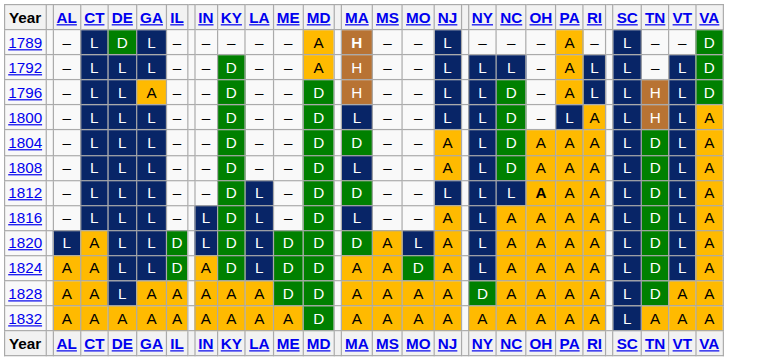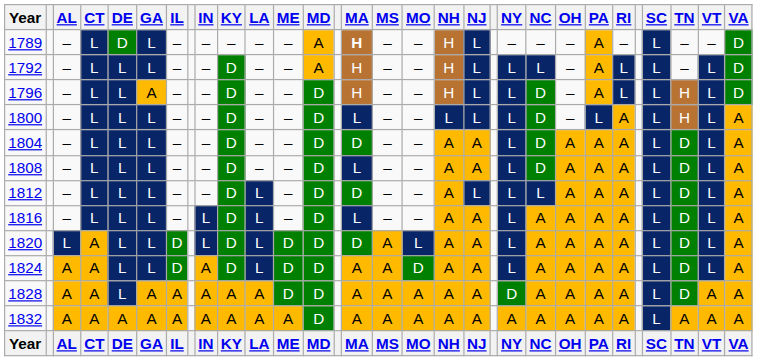 <table class=wikitable style="text-align:center; font-size:80%;">
 <tr>
 <th>Year</th>
 <th></th>
 <th><a href='#'>AL</a></th>
 <th><a href='#'>CT</a></th>
 <th><a href='#'>DE</a></th>
 <th><a href='#'>GA</a></th>
 <th><a href='#'>IL</a></th>
 <th></th>
 <th><a href='#'>IN</a></th>
 <th><a href='#'>KY</a></th>
 <th><a href='#'>LA</a></th>
 <th><a href='#'>ME</a></th>
 <th><a href='#'>MD</a></th>
 <th></th>
 <th><a href='#'>MA</a></th>
 <th><a href='#'>MS</a></th>
 <th><a href='#'>MO</a></th>
+<th><a href='#'>NH</a></th>
 <th><a href='#'>NJ</a></th>
 <th></th>
 <th><a href='#'>NY</a></th>
 <th><a href='#'>NC</a></th>
 <th><a href='#'>OH</a></th>
 <th><a href='#'>PA</a></th>
 <th><a href='#'>RI</a></th>
 <th></th>
 <th><a href='#'>SC</a></th>
 <th><a href='#'>TN</a></th>
 <th><a href='#'>VT</a></th>
 <th><a href='#'>VA</a></th>
 </tr>
 <tr>
 <td><a href='#'>1789</a></td>
 <td></td>
 <td>–</td>
 <td style="background:#082567; color:white">L</td>
 <td style="background:green; color:white">D</td>
 <td style="background:#082567; color:white">L</td>
 <td>–</td>
 <td></td>
 <td>–</td>
 <td>–</td>
 <td>–</td>
 <td>–</td>
 <td style="background:#FFBA00">A</td>
 <td></td>
 <td style="background:#B87333; color:white"><strong>H</strong></td>
 <td>–</td>
 <td>–</td>
+<td style="background:#B87333; color:white">H</td>
 <td style="background:#082567; color:white">L</td>
 <td></td>
 <td>–</td>
 <td>–</td>
 <td>–</td>
 <td style="background:#FFBA00">A</td>
 <td>–</td>
 <td></td>
 <td style="background:#082567; color:white">L</td>
 <td>–</td>
 <td>–</td>
 <td style="background:green; color:white">D</td>
 </tr>
 <tr>
 <td><a href='#'>1792</a></td>
 <td></td>
 <td>–</td>
 <td style="background:#082567; color:white">L</td>
 <td style="background:#082567; color:white">L</td>
 <td style="background:#082567; color:white">L</td>
 <td>–</td>
 <td></td>
 <td>–</td>
 <td style="background:green; color:white">D</td>
 <td>–</td>
 <td>–</td>
 <td style="background:#FFBA00">A</td>
 <td></td>
 <td style="background:#B87333; color:white">H</td>
 <td>–</td>
 <td>–</td>
+<td style="background:#B87333; color:white">H</td>
 <td style="background:#082567; color:white">L</td>
 <td></td>
 <td style="background:#082567; color:white">L</td>
 <td style="background:#082567; color:white">L</td>
 <td>–</td>
 <td style="background:#FFBA00">A</td>
 <td style="background:#082567; color:white">L</td>
 <td></td>
 <td style="background:#082567; color:white">L</td>
 <td>–</td>
 <td style="background:#082567; color:white">L</td>
 <td style="background:green; color:white">D</td>
 </tr>
 <tr>
 <td><a href='#'>1796</a></td>
 <td></td>
 <td>–</td>
 <td style="background:#082567; color:white">L</td>
 <td style="background:#082567; color:white">L</td>
 <td style="background:#FFBA00">A</td>
 <td>–</td>
 <td></td>
 <td>–</td>
 <td style="background:green; color:white">D</td>
 <td>–</td>
 <td>–</td>
 <td style="background:green; color:white">D</td>
 <td></td>
 <td style="background:#B87333; color:white">H</td>
 <td>–</td>
 <td>–</td>
+<td style="background:#B87333; color:white">H</td>
 <td style="background:#082567; color:white">L</td>
 <td></td>
 <td style="background:#082567; color:white">L</td>
 <td style="background:green; color:white">D</td>
 <td>–</td>
 <td style="background:#FFBA00">A</td>
 <td style="background:#082567; color:white">L</td>
 <td></td>
 <td style="background:#082567; color:white">L</td>
 <td style="background:#B87333; color:white">H</td>
 <td style="background:#082567; color:white">L</td>
 <td style="background:green; color:white">D</td>
 </tr>
 <tr>
 <td><a href='#'>1800</a></td>
 <td></td>
 <td>–</td>
 <td style="background:#082567; color:white">L</td>
 <td style="background:#082567; color:white">L</td>
 <td style="background:#082567; color:white">L</td>
 <td>–</td>
 <td></td>
 <td>–</td>
 <td style="background:green; color:white">D</td>
 <td>–</td>
 <td>–</td>
 <td style="background:green; color:white">D</td>
 <td></td>
 <td style="background:#082567; color:white">L</td>
 <td>–</td>
 <td>–</td>
 <td style="background:#082567; color:white">L</td>
+<td style="background:#082567; color:white">L</td>
 <td></td>
 <td style="background:#082567; color:white">L</td>
 <td style="background:green; color:white">D</td>
 <td>–</td>
 <td style="background:#082567; color:white">L</td>
 <td style="background:#FFBA00">A</td>
 <td></td>
 <td style="background:#082567; color:white">L</td>
 <td style="background:#B87333; color:white">H</td>
 <td style="background:#082567; color:white">L</td>
 <td style="background:#FFBA00">A</td>
 </tr>
 <tr>
 <td><a href='#'>1804</a></td>
 <td></td>
 <td>–</td>
 <td style="background:#082567; color:white">L</td>
 <td style="background:#082567; color:white">L</td>
 <td style="background:#082567; color:white">L</td>
 <td>–</td>
 <td></td>
 <td>–</td>
 <td style="background:green; color:white">D</td>
 <td>–</td>
 <td>–</td>
 <td style="background:green; color:white">D</td>
 <td></td>
 <td style="background:green; color:white">D</td>
 <td>–</td>
 <td>–</td>
+<td style="background:#FFBA00">A</td>
 <td style="background:#FFBA00">A</td>
 <td></td>
 <td style="background:#082567; color:white">L</td>
 <td style="background:green; color:white">D</td>
 <td style="background:#FFBA00">A</td>
 <td style="background:#FFBA00">A</td>
 <td style="background:#FFBA00">A</td>
 <td></td>
 <td style="background:#082567; color:white">L</td>
 <td style="background:green; color:white">D</td>
 <td style="background:#082567; color:white">L</td>
 <td style="background:#FFBA00">A</td>
 </tr>
 <tr>
 <td><a href='#'>1808</a></td>
 <td></td>
 <td>–</td>
 <td style="background:#082567; color:white">L</td>
 <td style="background:#082567; color:white">L</td>
 <td style="background:#082567; color:white">L</td>
 <td>–</td>
 <td></td>
 <td>–</td>
 <td style="background:green; color:white">D</td>
 <td>–</td>
 <td>–</td>
 <td style="background:green; color:white">D</td>
 <td></td>
 <td style="background:#082567; color:white">L</td>
 <td>–</td>
 <td>–</td>
 <td style="background:#FFBA00">A</td>
+<td style="background:#FFBA00">A</td>
 <td></td>
 <td style="background:#082567; color:white">L</td>
 <td style="background:green; color:white">D</td>
 <td style="background:#FFBA00">A</td>
 <td style="background:#FFBA00">A</td>
 <td style="background:#FFBA00">A</td>
 <td></td>
 <td style="background:#082567; color:white">L</td>
 <td style="background:green; color:white">D</td>
 <td style="background:#082567; color:white">L</td>
 <td style="background:#FFBA00">A</td>
 </tr>
 <tr>
 <td><a href='#'>1812</a></td>
 <td></td>
 <td>–</td>
 <td style="background:#082567; color:white">L</td>
 <td style="background:#082567; color:white">L</td>
 <td style="background:#082567; color:white">L</td>
 <td>–</td>
 <td></td>
 <td>–</td>
 <td style="background:green; color:white">D</td>
 <td style="background:#082567; color:white">L</td>
 <td>–</td>
 <td style="background:green; color:white">D</td>
 <td></td>
 <td style="background:green; color:white">D</td>
 <td>–</td>
 <td>–</td>
+<td style="background:#FFBA00">A</td>
 <td style="background:#082567; color:white">L</td>
 <td></td>
 <td style="background:#082567; color:white">L</td>
 <td style="background:#082567; color:white">L</td>
-<td style="background:#FFBA00"><strong>A</strong></td>
+<td style="background:#FFBA00">A</td>
 <td style="background:#FFBA00">A</td>
 <td style="background:#FFBA00">A</td>
 <td></td>
 <td style="background:#082567; color:white">L</td>
 <td style="background:green; color:white">D</td>
 <td style="background:#082567; color:white">L</td>
 <td style="background:#FFBA00">A</td>
 </tr>
 <tr>
 <td><a href='#'>1816</a></td>
 <td></td>
 <td>–</td>
 <td style="background:#082567; color:white">L</td>
 <td style="background:#082567; color:white">L</td>
 <td style="background:#082567; color:white">L</td>
 <td>–</td>
 <td></td>
 <td style="background:#082567; color:white">L</td>
 <td style="background:green; color:white">D</td>
 <td style="background:#082567; color:white">L</td>
 <td>–</td>
 <td style="background:green; color:white">D</td>
 <td></td>
 <td style="background:#082567; color:white">L</td>
 <td>–</td>
 <td>–</td>
+<td style="background:#FFBA00">A</td>
 <td style="background:#FFBA00">A</td>
 <td></td>
 <td style="background:#082567; color:white">L</td>
 <td style="background:#FFBA00">A</td>
 <td style="background:#FFBA00">A</td>
 <td style="background:#FFBA00">A</td>
 <td style="background:#FFBA00">A</td>
 <td></td>
 <td style="background:#082567; color:white">L</td>
 <td style="background:green; color:white">D</td>
 <td style="background:#082567; color:white">L</td>
 <td style="background:#FFBA00">A</td>
 </tr>
 <tr>
 <td><a href='#'>1820</a></td>
 <td></td>
 <td style="background:#082567; color:white">L</td>
 <td style="background:#FFBA00">A</td>
 <td style="background:#082567; color:white">L</td>
 <td style="background:#082567; color:white">L</td>
 <td style="background:green; color:white">D</td>
 <td></td>
 <td style="background:#082567; color:white">L</td>
 <td style="background:green; color:white">D</td>
 <td style="background:#082567; color:white">L</td>
 <td style="background:green; color:white">D</td>
 <td style="background:green; color:white">D</td>
 <td></td>
 <td style="background:green; color:white">D</td>
 <td style="background:#FFBA00">A</td>
 <td style="background:#082567; color:white">L</td>
 <td style="background:#FFBA00">A</td>
+<td style="background:#FFBA00">A</td>
 <td></td>
 <td style="background:#082567; color:white">L</td>
 <td style="background:#FFBA00">A</td>
 <td style="background:#FFBA00">A</td>
 <td style="background:#FFBA00">A</td>
 <td style="background:#FFBA00">A</td>
 <td></td>
 <td style="background:#082567; color:white">L</td>
 <td style="background:green; color:white">D</td>
 <td style="background:#082567; color:white">L</td>
 <td style="background:#FFBA00">A</td>
 </tr>
 <tr>
 <td><a href='#'>1824</a></td>
 <td></td>
 <td style="background:#FFBA00">A</td>
 <td style="background:#FFBA00">A</td>
 <td style="background:#082567; color:white">L</td>
 <td style="background:#082567; color:white">L</td>
 <td style="background:green; color:white">D</td>
 <td></td>
 <td style="background:#FFBA00">A</td>
 <td style="background:green; color:white">D</td>
 <td style="background:#082567; color:white">L</td>
 <td style="background:green; color:white">D</td>
 <td style="background:green; color:white">D</td>
 <td></td>
 <td style="background:#FFBA00">A</td>
 <td style="background:#FFBA00">A</td>
 <td style="background:green; color:white">D</td>
 <td style="background:#FFBA00">A</td>
+<td style="background:#FFBA00">A</td>
 <td></td>
 <td style="background:#082567; color:white">L</td>
 <td style="background:#FFBA00">A</td>
 <td style="background:#FFBA00">A</td>
 <td style="background:#FFBA00">A</td>
 <td style="background:#FFBA00">A</td>
 <td></td>
 <td style="background:#082567; color:white">L</td>
 <td style="background:green; color:white">D</td>
 <td style="background:#082567; color:white">L</td>
 <td style="background:#FFBA00">A</td>
 </tr>
 <tr>
 <td><a href='#'>1828</a></td>
 <td></td>
 <td style="background:#FFBA00">A</td>
 <td style="background:#FFBA00">A</td>
 <td style="background:#082567; color:white">L</td>
 <td style="background:#FFBA00">A</td>
 <td style="background:#FFBA00">A</td>
 <td></td>
 <td style="background:#FFBA00">A</td>
 <td style="background:#FFBA00">A</td>
 <td style="background:#FFBA00">A</td>
 <td style="background:green; color:white">D</td>
 <td style="background:green; color:white">D</td>
 <td></td>
+<td style="background:#FFBA00">A</td>
 <td style="background:#FFBA00">A</td>
 <td style="background:#FFBA00">A</td>
 <td style="background:#FFBA00">A</td>
 <td style="background:#FFBA00">A</td>
 <td></td>
 <td style="background:green; color:white">D</td>
 <td style="background:#FFBA00">A</td>
 <td style="background:#FFBA00">A</td>
 <td style="background:#FFBA00">A</td>
 <td style="background:#FFBA00">A</td>
 <td></td>
 <td style="background:#082567; color:white">L</td>
 <td style="background:green; color:white">D</td>
 <td style="background:#FFBA00">A</td>
 <td style="background:#FFBA00">A</td>
 </tr>
 <tr>
 <td><a href='#'>1832</a></td>
 <td></td>
 <td style="background:#FFBA00">A</td>
 <td style="background:#FFBA00">A</td>
 <td style="background:#FFBA00">A</td>
 <td style="background:#FFBA00">A</td>
 <td style="background:#FFBA00">A</td>
 <td></td>
 <td style="background:#FFBA00">A</td>
 <td style="background:#FFBA00">A</td>
 <td style="background:#FFBA00">A</td>
 <td style="background:#FFBA00">A</td>
 <td style="background:green; color:white">D</td>
 <td></td>
 <td style="background:#FFBA00">A</td>
 <td style="background:#FFBA00">A</td>
 <td style="background:#FFBA00">A</td>
 <td style="background:#FFBA00">A</td>
+<td style="background:#FFBA00">A</td>
 <td></td>
 <td style="background:#FFBA00">A</td>
 <td style="background:#FFBA00">A</td>
 <td style="background:#FFBA00">A</td>
 <td style="background:#FFBA00">A</td>
 <td style="background:#FFBA00">A</td>
 <td></td>
 <td style="background:#082567; color:white">L</td>
 <td style="background:#FFBA00">A</td>
 <td style="background:#FFBA00">A</td>
 <td style="background:#FFBA00">A</td>
 </tr>
 <tr>
 <th>Year</th>
 <th></th>
 <th><a href='#'>AL</a></th>
 <th><a href='#'>CT</a></th>
 <th><a href='#'>DE</a></th>
 <th><a href='#'>GA</a></th>
 <th><a href='#'>IL</a></th>
 <th></th>
 <th><a href='#'>IN</a></th>
 <th><a href='#'>KY</a></th>
 <th><a href='#'>LA</a></th>
 <th><a href='#'>ME</a></th>
 <th><a href='#'>MD</a></th>
 <th></th>
 <th><a href='#'>MA</a></th>
 <th><a href='#'>MS</a></th>
 <th><a href='#'>MO</a></th>
+<th><a href='#'>NH</a></th>
 <th><a href='#'>NJ</a></th>
 <th></th>
 <th><a href='#'>NY</a></th>
 <th><a href='#'>NC</a></th>
 <th><a href='#'>OH</a></th>
 <th><a href='#'>PA</a></th>
 <th><a href='#'>RI</a></th>
 <th></th>
 <th><a href='#'>SC</a></th>
 <th><a href='#'>TN</a></th>
 <th><a href='#'>VT</a></th>
 <th><a href='#'>VA</a></th>
 </tr>
 </table>
